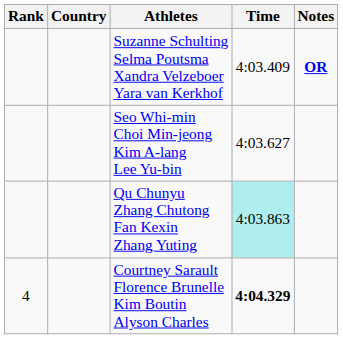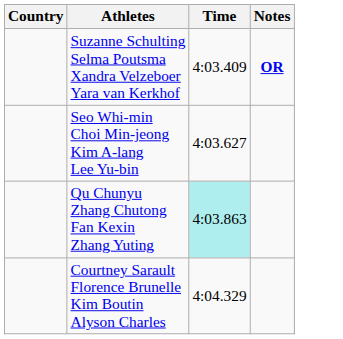 <table class="wikitable sortable" style="text-align:center">
 <tr>
-<th>Rank</th>
 <th>Country</th>
 <th>Athletes</th>
 <th>Time</th>
 <th>Notes</th>
 </tr>
 <tr>
-<td></td>
 <td align=left></td>
 <td align=left><a href='#'>Suzanne Schulting</a><br><a href='#'>Selma Poutsma</a><br><a href='#'>Xandra Velzeboer</a><br><a href='#'>Yara van Kerkhof</a></td>
 <td>4:03.409</td>
 <td><strong><a href='#'>OR</a></strong></td>
 </tr>
 <tr>
-<td></td>
 <td align=left></td>
 <td align=left><a href='#'>Seo Whi-min</a><br><a href='#'>Choi Min-jeong</a><br><a href='#'>Kim A-lang</a><br><a href='#'>Lee Yu-bin</a></td>
 <td>4:03.627</td>
 <td></td>
 </tr>
 <tr>
-<td></td>
 <td align=left></td>
 <td align=left><a href='#'>Qu Chunyu</a><br><a href='#'>Zhang Chutong</a><br><a href='#'>Fan Kexin</a><br><a href='#'>Zhang Yuting</a></td>
 <td style="background: paleturquoise;">4:03.863</td>
 <td></td>
 </tr>
 <tr>
-<td>4</td>
 <td align=left></td>
 <td align=left><a href='#'>Courtney Sarault</a><br><a href='#'>Florence Brunelle</a><br><a href='#'>Kim Boutin</a><br><a href='#'>Alyson Charles</a></td>
-<td><strong>4:04.329</strong></td>
+<td>4:04.329</td>
 <td></td>
 </tr>
 </table>
